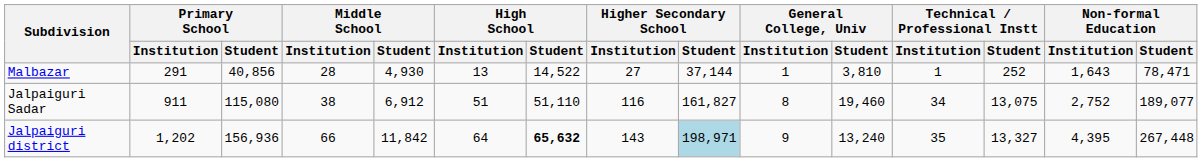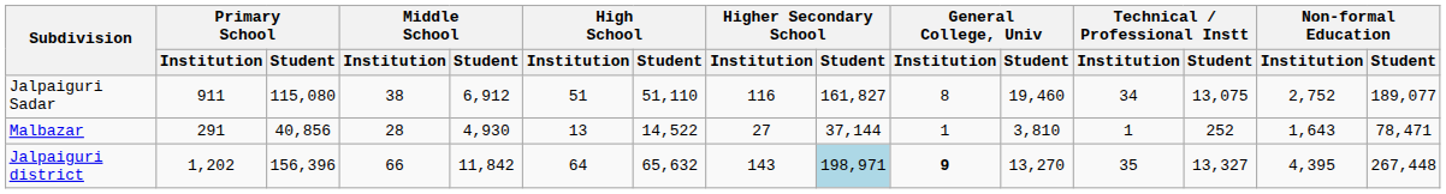 <table class="wikitable" style="text-align:center;font-size: 9pt">
 <tr>
 <th width="110" rowspan="2">Subdivision</th>
 <th colspan="2">Primary<br>School</th>
 <th colspan="2">Middle<br>School</th>
 <th colspan="2">High<br>School</th>
 <th colspan="2">Higher Secondary<br>School</th>
 <th colspan="2">General<br>College, Univ</th>
 <th colspan="2">Technical /<br>Professional Instt</th>
 <th colspan="2">Non-formal<br>Education</th>
 </tr>
 <tr>
 <th width="30">Institution</th>
 <th width="30">Student</th>
 <th width="30">Institution</th>
 <th width="30">Student</th>
 <th width="30">Institution</th>
 <th width="30">Student</th>
 <th width="30">Institution</th>
 <th width="30">Student</th>
 <th width="30">Institution</th>
 <th width="30">Student</th>
 <th width="30">Institution</th>
 <th width="30">Student</th>
 <th width="30">Institution</th>
 <th width="30">Student<br></th>
 </tr>
 <tr>
+<td align=left>Jalpaiguri Sadar</td>
+<td align="center">911</td>
+<td align="center">115,080</td>
+<td align="center">38</td>
+<td align="center">6,912</td>
+<td align="center">51</td>
+<td align="center">51,110</td>
+<td align="center">116</td>
+<td align="center">161,827</td>
+<td align="center">8</td>
+<td align="center">19,460</td>
+<td align="center">34</td>
+<td align="center">13,075</td>
+<td align="center">2,752</td>
+<td align="center">189,077</td>
+</tr>
+<tr>
 <td align=left><a href='#'>Malbazar</a></td>
 <td align="center">291</td>
 <td align="center">40,856</td>
 <td align="center">28</td>
 <td align="center">4,930</td>
 <td align="center">13</td>
 <td align="center">14,522</td>
 <td align="center">27</td>
 <td align="center">37,144</td>
 <td align="center">1</td>
 <td align="center">3,810</td>
 <td align="center">1</td>
 <td align="center">252</td>
 <td align="center">1,643</td>
 <td align="center">78,471</td>
 </tr>
 <tr>
-<td align=left>Jalpaiguri Sadar</td>
-<td align="center">911</td>
-<td align="center">115,080</td>
-<td align="center">38</td>
-<td align="center">6,912</td>
-<td align="center">51</td>
-<td align="center">51,110</td>
-<td align="center">116</td>
-<td align="center">161,827</td>
-<td align="center">8</td>
-<td align="center">19,460</td>
-<td align="center">34</td>
-<td align="center">13,075</td>
-<td align="center">2,752</td>
-<td align="center">189,077</td>
-</tr>
-<tr>
 <td align=left><a href='#'>Jalpaiguri district</a></td>
 <td align="center">1,202</td>
-<td align="center">156,936</td>
+<td align="center">156,396</td>
 <td align="center">66</td>
 <td align="center">11,842</td>
 <td align="center">64</td>
-<td align="center"><strong>65,632</strong></td>
+<td align="center">65,632</td>
 <td align="center">143</td>
 <td align="center" style="background: lightblue;">198,971</td>
-<td align="center">9</td>
-<td align="center">13,240</td>
+<td align="center"><strong>9</strong></td>
+<td align="center">13,270</td>
 <td align="center">35</td>
 <td align="center">13,327</td>
 <td align="center">4,395</td>
 <td align="center">267,448</td>
 </tr>
 </table>
